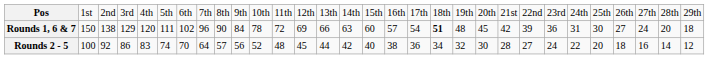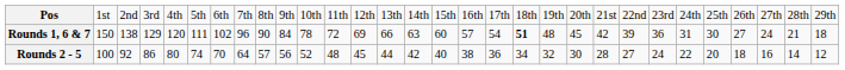 <table class="wikitable" style="font-size: 85%">
 <tr style="background:#f9f9f9" valign="top">
 <th valign="middle">Pos</th>
 <td>1st</td>
 <td>2nd</td>
 <td>3rd</td>
 <td>4th</td>
 <td>5th</td>
 <td>6th</td>
 <td>7th</td>
 <td>8th</td>
 <td>9th</td>
 <td>10th</td>
 <td>11th</td>
 <td>12th</td>
 <td>13th</td>
 <td>14th</td>
 <td>15th</td>
 <td>16th</td>
 <td>17th</td>
 <td>18th</td>
 <td>19th</td>
 <td>20th</td>
 <td>21st</td>
 <td>22nd</td>
 <td>23rd</td>
 <td>24th</td>
 <td>25th</td>
 <td>26th</td>
 <td>27th</td>
 <td>28th</td>
 <td>29th</td>
 </tr>
 <tr>
 <th valign="middle">Rounds 1, 6 & 7</th>
 <td>150</td>
 <td>138</td>
 <td>129</td>
 <td>120</td>
 <td>111</td>
 <td>102</td>
 <td>96</td>
 <td>90</td>
 <td>84</td>
 <td>78</td>
 <td>72</td>
 <td>69</td>
 <td>66</td>
 <td>63</td>
 <td>60</td>
 <td>57</td>
 <td>54</td>
 <td><strong>51</strong></td>
 <td>48</td>
 <td>45</td>
 <td>42</td>
 <td>39</td>
 <td>36</td>
 <td>31</td>
 <td>30</td>
 <td>27</td>
 <td>24</td>
-<td>20</td>
+<td>21</td>
 <td>18</td>
 </tr>
 <tr>
 <th valign="middle">Rounds 2 - 5</th>
 <td>100</td>
 <td>92</td>
 <td>86</td>
-<td>83</td>
+<td>80</td>
 <td>74</td>
 <td>70</td>
 <td>64</td>
 <td>57</td>
 <td>56</td>
 <td>52</td>
 <td>48</td>
 <td>45</td>
 <td>44</td>
 <td>42</td>
 <td>40</td>
 <td>38</td>
 <td>36</td>
 <td>34</td>
 <td>32</td>
 <td>30</td>
 <td>28</td>
 <td>27</td>
 <td>24</td>
 <td>22</td>
 <td>20</td>
 <td>18</td>
 <td>16</td>
 <td>14</td>
 <td>12</td>
 </tr>
 </table>
